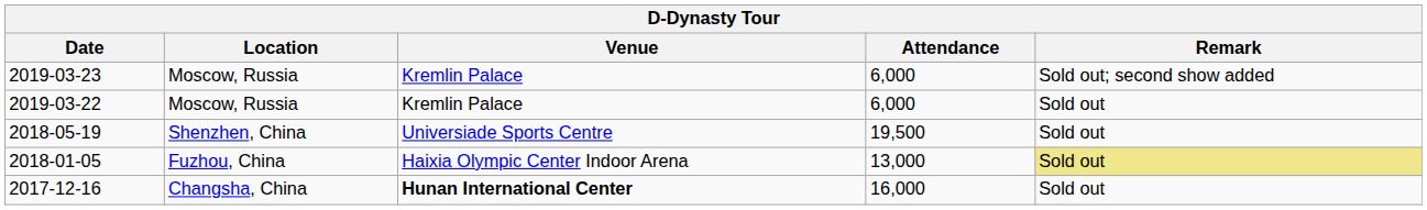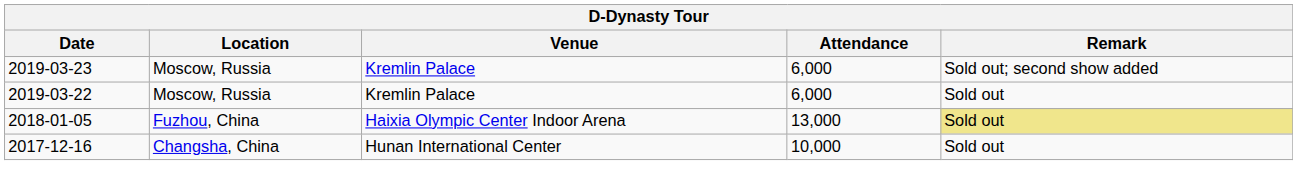 <table class="wikitable collapsible autocollapse" width="100%">
 <tr align="center">
 <th colspan="5">D-Dynasty Tour</th>
 </tr>
 <tr>
 <th>Date</th>
 <th>Location</th>
 <th>Venue</th>
 <th>Attendance</th>
 <th>Remark</th>
 </tr>
 <tr>
 <td>2019-03-23</td>
 <td>Moscow, Russia</td>
 <td><a href='#'>Kremlin Palace</a></td>
 <td>6,000</td>
 <td>Sold out; second show added</td>
 </tr>
 <tr>
 <td>2019-03-22</td>
 <td>Moscow, Russia</td>
 <td>Kremlin Palace</td>
 <td>6,000</td>
 <td>Sold out</td>
 </tr>
 <tr>
-<td>2018-05-19</td>
-<td><a href='#'>Shenzhen</a>, China</td>
-<td><a href='#'>Universiade Sports Centre</a></td>
-<td>19,500</td>
-<td>Sold out</td>
-</tr>
-<tr>
 <td>2018-01-05</td>
 <td><a href='#'>Fuzhou</a>, China</td>
 <td><a href='#'>Haixia Olympic Center</a> Indoor Arena</td>
 <td>13,000</td>
 <td style="background: khaki;">Sold out</td>
 </tr>
 <tr>
 <td>2017-12-16</td>
 <td><a href='#'>Changsha</a>, China</td>
-<td><strong>Hunan International Center</strong></td>
-<td>16,000</td>
+<td>Hunan International Center</td>
+<td>10,000</td>
 <td>Sold out</td>
 </tr>
 </table>
